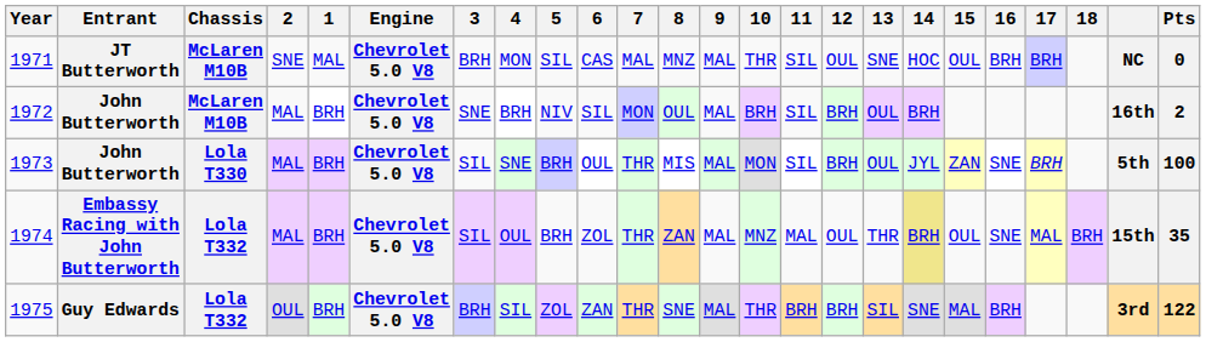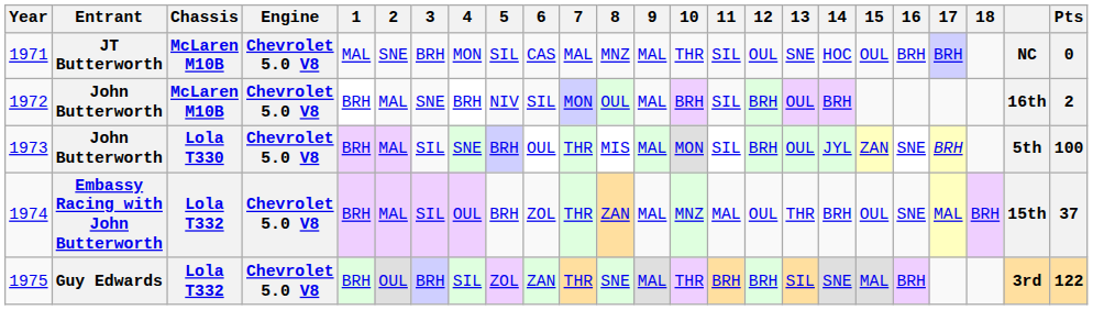 <table class="wikitable" style="text-align:center; font-size:90%">
 <tr>
 <th>Year</th>
 <th>Entrant</th>
 <th>Chassis</th>
+<th>Engine</th>
+<th>1</th>
 <th>2</th>
-<th>1</th>
-<th>Engine</th>
 <th>3</th>
 <th>4</th>
 <th>5</th>
 <th>6</th>
 <th>7</th>
 <th>8</th>
 <th>9</th>
 <th>10</th>
 <th>11</th>
 <th>12</th>
 <th>13</th>
 <th>14</th>
 <th>15</th>
 <th>16</th>
 <th>17</th>
 <th>18</th>
 <th></th>
 <th>Pts</th>
 </tr>
 <tr>
 <td><a href='#'>1971</a></td>
 <th>JT Butterworth</th>
 <th><a href='#'>McLaren</a> <a href='#'>M10B</a></th>
+<th><a href='#'>Chevrolet</a> 5.0 <a href='#'>V8</a></th>
+<td><a href='#'>MAL</a></td>
 <td><a href='#'>SNE</a></td>
-<td><a href='#'>MAL</a></td>
-<th><a href='#'>Chevrolet</a> 5.0 <a href='#'>V8</a></th>
 <td><a href='#'>BRH</a></td>
 <td><a href='#'>MON</a></td>
 <td><a href='#'>SIL</a></td>
 <td><a href='#'>CAS</a></td>
 <td><a href='#'>MAL</a></td>
 <td><a href='#'>MNZ</a></td>
 <td><a href='#'>MAL</a></td>
 <td><a href='#'>THR</a></td>
 <td><a href='#'>SIL</a></td>
 <td><a href='#'>OUL</a></td>
 <td><a href='#'>SNE</a></td>
 <td><a href='#'>HOC</a></td>
 <td><a href='#'>OUL</a></td>
 <td><a href='#'>BRH</a></td>
 <td style="background:#cfcfff;"><a href='#'>BRH</a><br></td>
 <td></td>
 <th>NC</th>
 <th>0</th>
 </tr>
 <tr>
 <td><a href='#'>1972</a></td>
 <th>John Butterworth</th>
 <th><a href='#'>McLaren</a> <a href='#'>M10B</a></th>
+<th><a href='#'>Chevrolet</a> 5.0 <a href='#'>V8</a></th>
+<td style="background:#FFFFFF;"><a href='#'>BRH</a><br></td>
 <td><a href='#'>MAL</a></td>
-<td style="background:#FFFFFF;"><a href='#'>BRH</a><br></td>
-<th><a href='#'>Chevrolet</a> 5.0 <a href='#'>V8</a></th>
 <td><a href='#'>SNE</a></td>
 <td style="background:#FFFFFF;"><a href='#'>BRH</a><br></td>
 <td><a href='#'>NIV</a></td>
 <td><a href='#'>SIL</a></td>
 <td style="background:#cfcfff;"><a href='#'>MON</a><br></td>
 <td style="background:#dfffdf;"><a href='#'>OUL</a><br></td>
 <td><a href='#'>MAL</a></td>
 <td style="background:#efcfff;"><a href='#'>BRH</a><br></td>
 <td><a href='#'>SIL</a></td>
 <td style="background:#dfffdf;"><a href='#'>BRH</a><br></td>
 <td style="background:#efcfff;"><a href='#'>OUL</a><br></td>
 <td style="background:#efcfff;"><a href='#'>BRH</a><br></td>
 <td></td>
 <td></td>
 <td></td>
 <td></td>
 <th>16th</th>
 <th>2</th>
 </tr>
 <tr>
 <td><a href='#'>1973</a></td>
 <th>John Butterworth</th>
 <th><a href='#'>Lola</a> <a href='#'>T330</a></th>
+<th><a href='#'>Chevrolet</a> 5.0 <a href='#'>V8</a></th>
+<td style="background:#efcfff;"><a href='#'>BRH</a><br></td>
 <td style="background:#efcfff;"><a href='#'>MAL</a><br></td>
-<td style="background:#efcfff;"><a href='#'>BRH</a><br></td>
-<th><a href='#'>Chevrolet</a> 5.0 <a href='#'>V8</a></th>
 <td><a href='#'>SIL</a></td>
 <td style="background:#dfffdf;"><a href='#'>SNE</a><br></td>
 <td style="background:#cfcfff;"><a href='#'>BRH</a><br></td>
 <td style="background:#FFFFFF;"><a href='#'>OUL</a><br></td>
 <td style="background:#dfffdf;"><a href='#'>THR</a><br></td>
 <td style="background:#ffffff;"><a href='#'>MIS</a><br></td>
 <td style="background:#dfffdf;"><a href='#'>MAL</a><br></td>
 <td style="background:#dfdfdf;"><a href='#'>MON</a><br></td>
 <td style="background:#ffffff;"><a href='#'>SIL</a><br></td>
 <td style="background:#dfffdf;"><a href='#'>BRH</a><br></td>
 <td style="background:#dfffdf;"><a href='#'>OUL</a><br></td>
 <td style="background:#dfffdf;"><a href='#'>JYL</a><br></td>
 <td style="background:#ffffbf;"><a href='#'>ZAN</a><br></td>
 <td style="background:#FFFFFF;"><a href='#'>SNE</a><br></td>
 <td style="background:#ffffbf;"><em><a href='#'>BRH</a></em><br></td>
 <td></td>
 <th>5th</th>
 <th>100</th>
 </tr>
 <tr>
 <td><a href='#'>1974</a></td>
 <th><a href='#'>Embassy Racing with John Butterworth</a></th>
 <th><a href='#'>Lola</a> <a href='#'>T332</a></th>
+<th><a href='#'>Chevrolet</a> 5.0 <a href='#'>V8</a></th>
+<td style="background:#efcfff;"><a href='#'>BRH</a><br></td>
 <td style="background:#efcfff;"><a href='#'>MAL</a><br></td>
-<td style="background:#efcfff;"><a href='#'>BRH</a><br></td>
-<th><a href='#'>Chevrolet</a> 5.0 <a href='#'>V8</a></th>
 <td style="background:#efcfff;"><a href='#'>SIL</a><br></td>
 <td style="background:#efcfff;"><a href='#'>OUL</a><br></td>
 <td><a href='#'>BRH</a></td>
 <td><a href='#'>ZOL</a></td>
 <td style="background:#dfffdf;"><a href='#'>THR</a><br></td>
 <td style="background:#ffdf9f;"><a href='#'>ZAN</a><br></td>
 <td><a href='#'>MAL</a></td>
 <td style="background:#dfffdf;"><a href='#'>MNZ</a><br></td>
 <td><a href='#'>MAL</a></td>
 <td><a href='#'>OUL</a></td>
 <td><a href='#'>THR</a></td>
-<td style="background: khaki;"><a href='#'>BRH</a></td>
+<td><a href='#'>BRH</a></td>
 <td><a href='#'>OUL</a></td>
 <td><a href='#'>SNE</a></td>
 <td style="background:#ffffbf;"><a href='#'>MAL</a><br></td>
 <td style="background:#efcfff;"><a href='#'>BRH</a><br></td>
 <th>15th</th>
-<th>35</th>
+<th>37</th>
 </tr>
 <tr>
 <td><a href='#'>1975</a></td>
 <th>Guy Edwards</th>
 <th><a href='#'>Lola</a> <a href='#'>T332</a></th>
+<th><a href='#'>Chevrolet</a> 5.0 <a href='#'>V8</a></th>
+<td style="background:#dfffdf;"><a href='#'>BRH</a><br></td>
 <td style="background:#dfdfdf;"><a href='#'>OUL</a><br></td>
-<td style="background:#dfffdf;"><a href='#'>BRH</a><br></td>
-<th><a href='#'>Chevrolet</a> 5.0 <a href='#'>V8</a></th>
 <td style="background:#cfcfff;"><a href='#'>BRH</a><br></td>
 <td style="background:#dfffdf;"><a href='#'>SIL</a><br></td>
 <td style="background:#efcfff;"><a href='#'>ZOL</a><br></td>
 <td style="background:#dfffdf;"><a href='#'>ZAN</a><br></td>
 <td style="background:#ffdf9f;"><a href='#'>THR</a><br></td>
 <td style="background:#dfffdf;"><a href='#'>SNE</a><br></td>
 <td style="background:#dfdfdf;"><a href='#'>MAL</a><br></td>
 <td style="background:#efcfff;"><a href='#'>THR</a><br></td>
 <td style="background:#ffdf9f;"><a href='#'>BRH</a><br></td>
 <td style="background:#dfffdf;"><a href='#'>BRH</a><br></td>
 <td style="background:#ffdf9f;"><a href='#'>SIL</a><br></td>
 <td style="background:#dfdfdf;"><a href='#'>SNE</a><br></td>
 <td style="background:#dfdfdf;"><a href='#'>MAL</a><br></td>
 <td style="background:#efcfff;"><a href='#'>BRH</a><br></td>
 <td></td>
 <td></td>
 <th style="background:#ffdf9f;">3rd</th>
 <th style="background:#ffdf9f;">122</th>
 </tr>
 </table>
